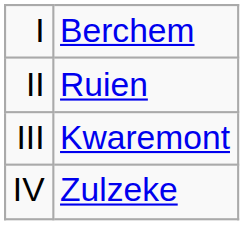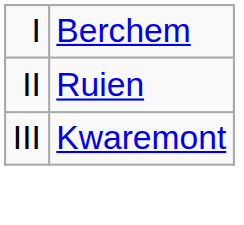 <table class="wikitable">
 <tr align="right">
 <td>I</td>
 <td align="left"><a href='#'>Berchem</a></td>
 </tr>
 <tr align="right">
 <td>II</td>
 <td align="left"><a href='#'>Ruien</a></td>
 </tr>
 <tr align="right">
 <td>III</td>
 <td align="left"><a href='#'>Kwaremont</a></td>
 </tr>
-<tr align="right">
-<td>IV</td>
-<td align="left"><a href='#'>Zulzeke</a></td>
-</tr>
 </table>
